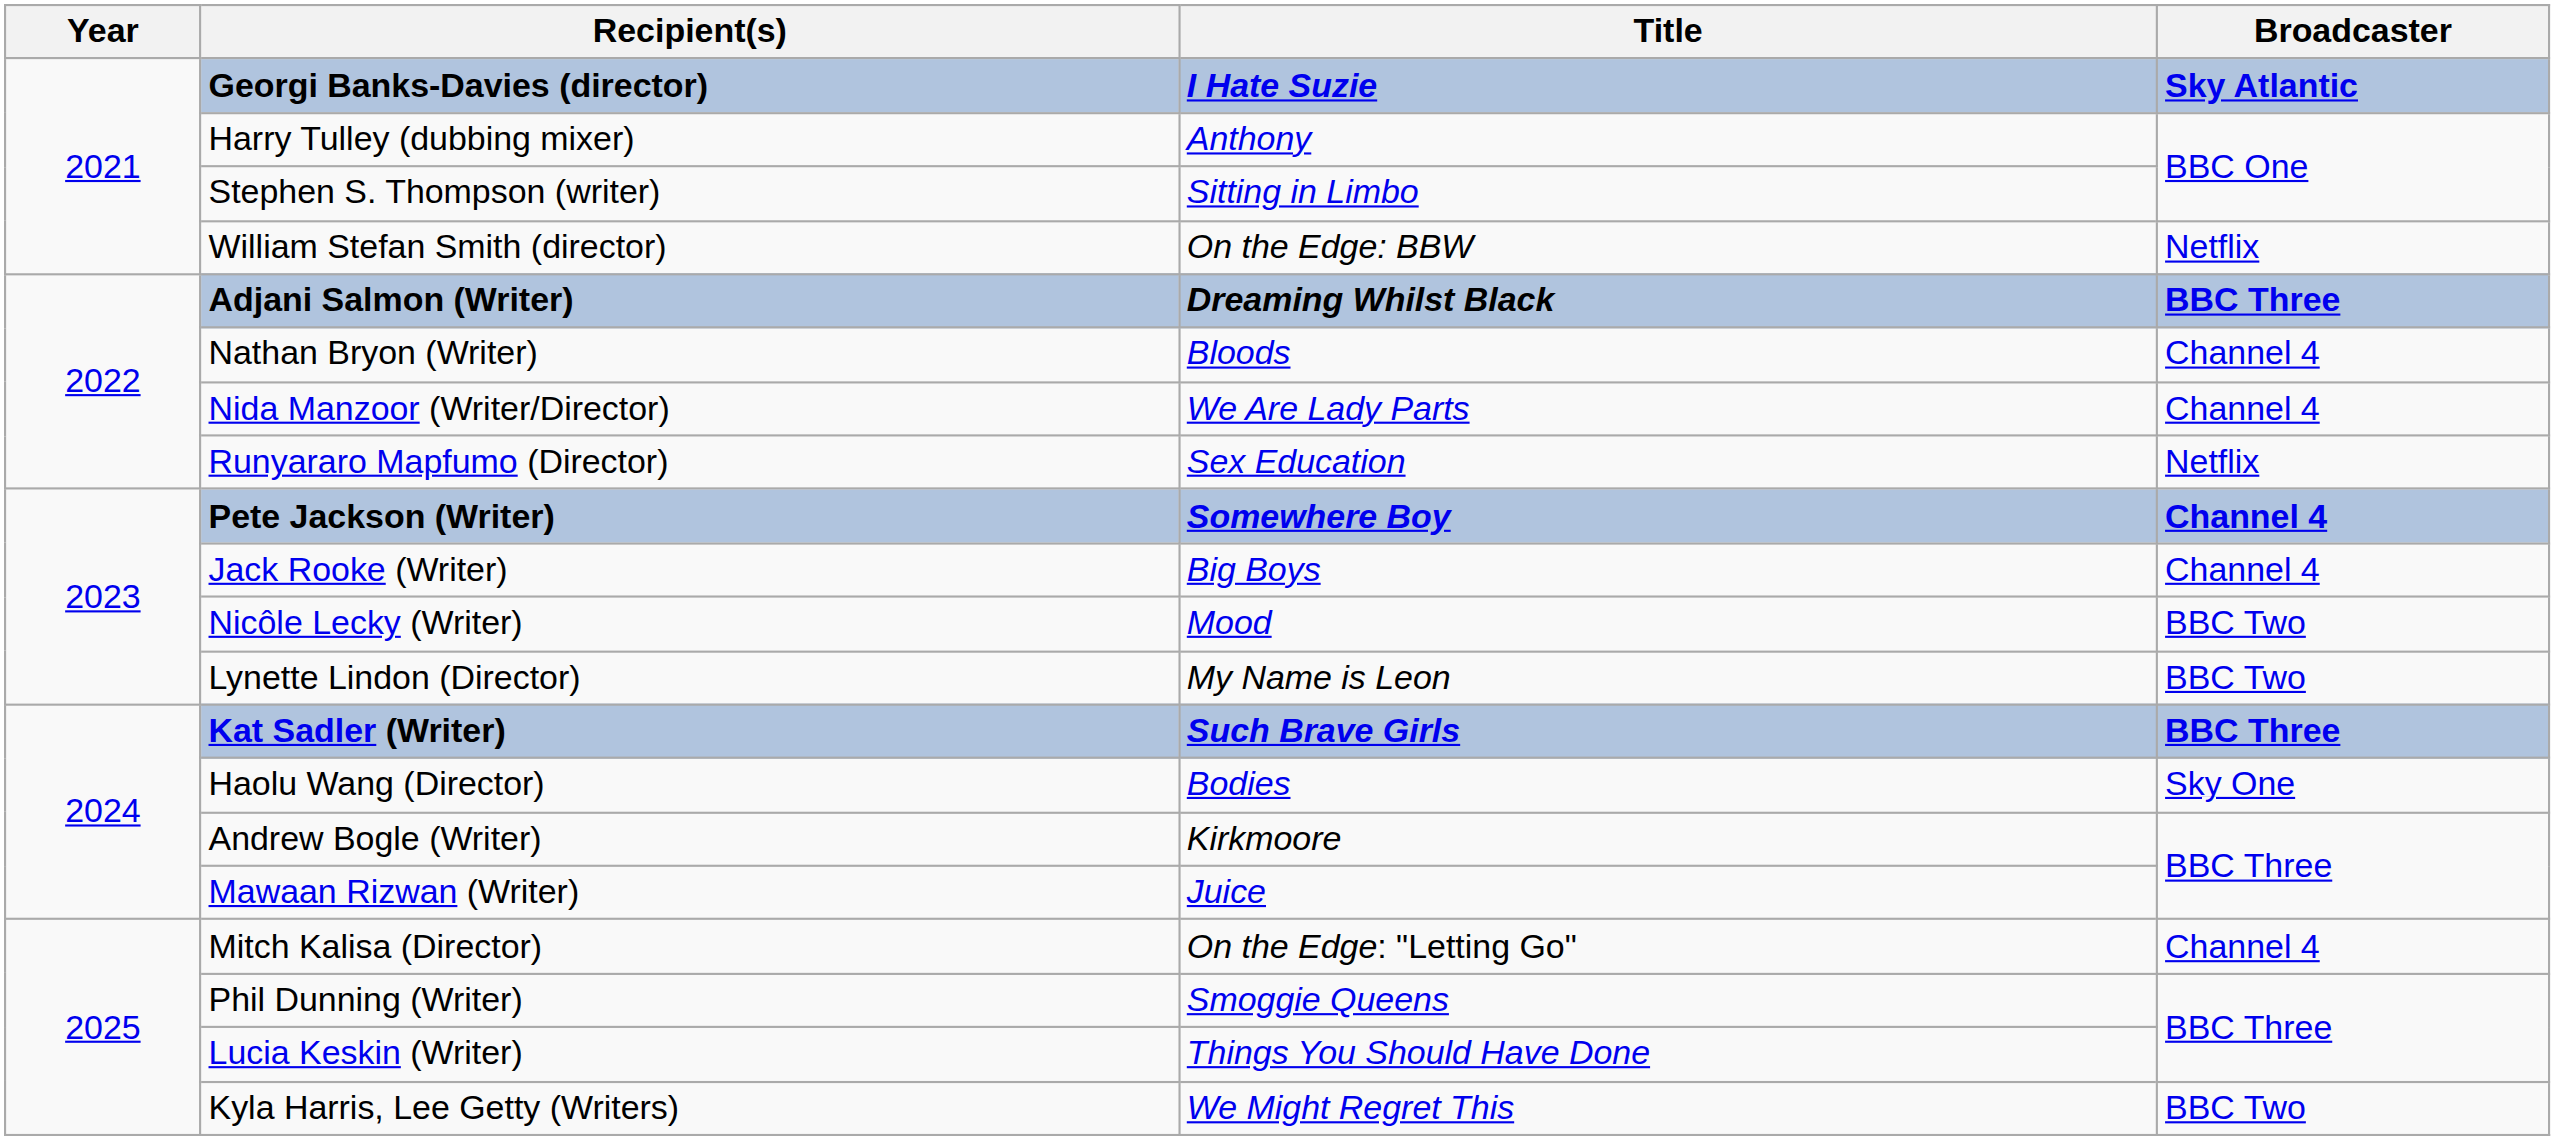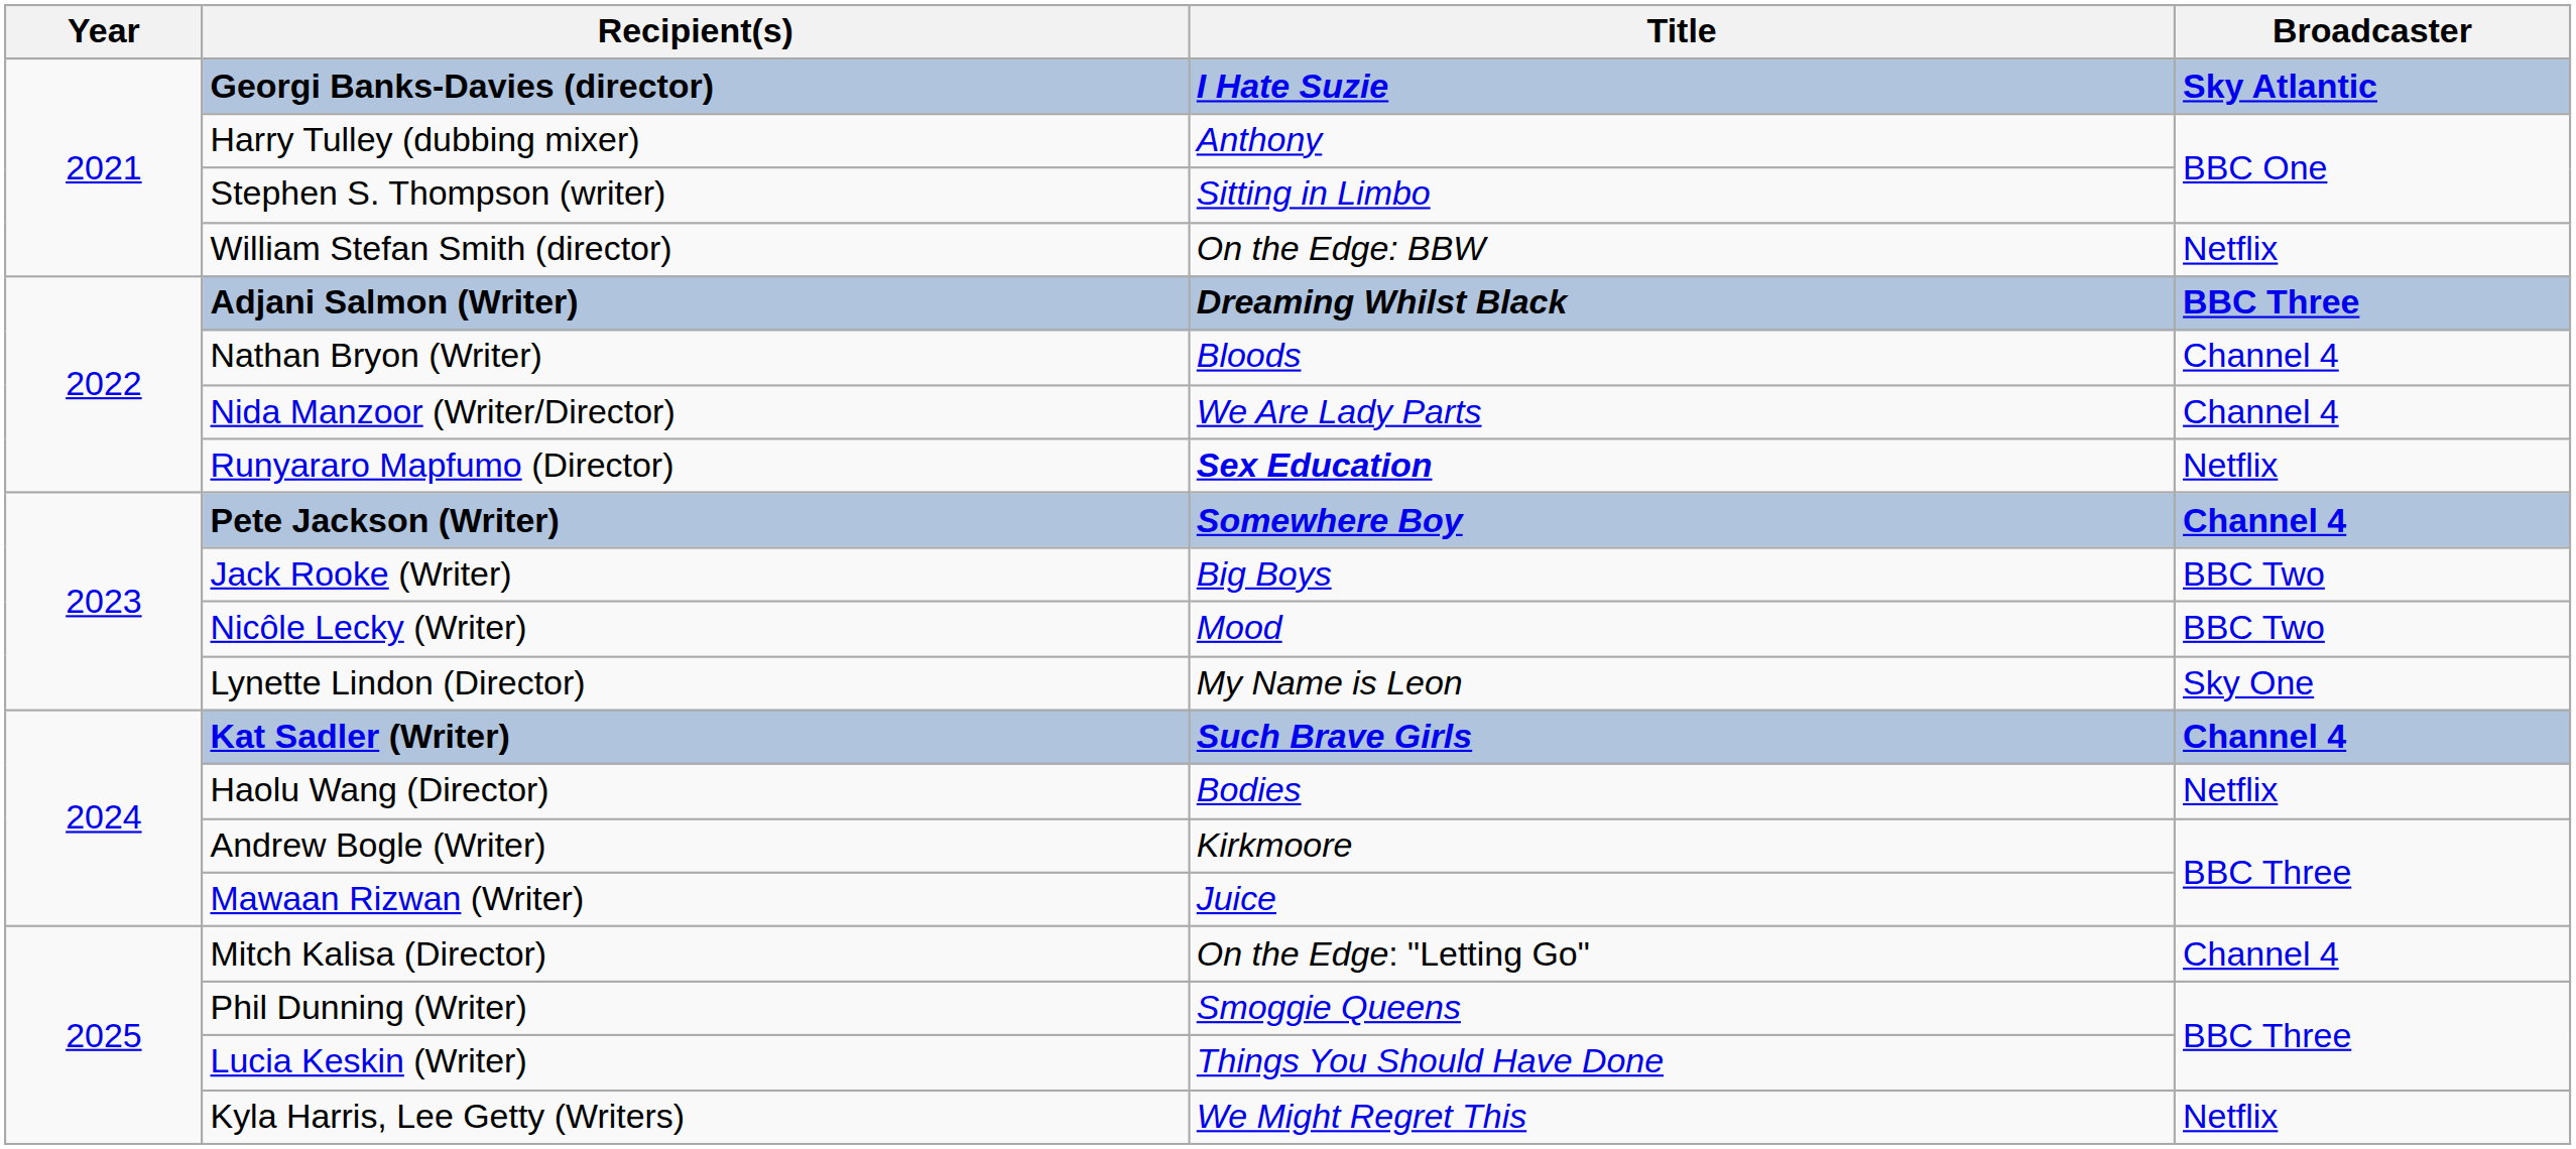 <table class="wikitable" width="95%">
 <tr>
 <th width=5%>Year</th>
 <th width=25%>Recipient(s)</th>
 <th width=25%>Title</th>
 <th width=10%>Broadcaster</th>
 </tr>
 <tr>
 <td rowspan="4" style="text-align:center;"><a href='#'>2021</a><br></td>
 <td style="background:#B0C4DE;"><strong>Georgi Banks-Davies (director)</strong></td>
 <td style="background:#B0C4DE;"><strong><em><a href='#'>I Hate Suzie</a></em></strong></td>
 <td style="background:#B0C4DE;"><strong><a href='#'>Sky Atlantic</a></strong></td>
 </tr>
 <tr>
 <td>Harry Tulley (dubbing mixer)</td>
 <td><em><a href='#'>Anthony</a></em></td>
 <td rowspan="2"><a href='#'>BBC One</a></td>
 </tr>
 <tr>
 <td>Stephen S. Thompson (writer)</td>
 <td><em><a href='#'>Sitting in Limbo</a></em></td>
 </tr>
 <tr>
 <td>William Stefan Smith (director)</td>
 <td><em>On the Edge: BBW</em></td>
 <td><a href='#'>Netflix</a></td>
 </tr>
 <tr>
 <td rowspan="4" style="text-align:center;"><a href='#'>2022</a><br></td>
 <td style="background:#B0C4DE;"><strong>Adjani Salmon (Writer)</strong></td>
 <td style="background:#B0C4DE;"><strong><em>Dreaming Whilst Black</em></strong></td>
 <td style="background:#B0C4DE;"><strong><a href='#'>BBC Three</a></strong></td>
 </tr>
 <tr>
 <td>Nathan Bryon (Writer)</td>
 <td><em><a href='#'>Bloods</a></em></td>
 <td><a href='#'>Channel 4</a></td>
 </tr>
 <tr>
 <td><a href='#'>Nida Manzoor</a> (Writer/Director)</td>
 <td><em><a href='#'>We Are Lady Parts</a></em></td>
 <td><a href='#'>Channel 4</a></td>
 </tr>
 <tr>
 <td><a href='#'>Runyararo Mapfumo</a> (Director)</td>
-<td><em><a href='#'>Sex Education</a></em></td>
+<td><strong><em><a href='#'>Sex Education</a></em></strong></td>
 <td><a href='#'>Netflix</a></td>
 </tr>
 <tr>
 <td rowspan="4" style="text-align:center;"><a href='#'>2023</a><br></td>
 <td style="background:#B0C4DE;"><strong>Pete Jackson (Writer)</strong></td>
 <td style="background:#B0C4DE;"><strong><em><a href='#'>Somewhere Boy</a></em></strong></td>
 <td style="background:#B0C4DE;"><strong><a href='#'>Channel 4</a></strong></td>
 </tr>
 <tr>
 <td><a href='#'>Jack Rooke</a> (Writer)</td>
 <td><em><a href='#'>Big Boys</a></em></td>
-<td><a href='#'>Channel 4</a></td>
+<td><a href='#'>BBC Two</a></td>
 </tr>
 <tr>
 <td><a href='#'>Nicôle Lecky</a> (Writer)</td>
 <td><em><a href='#'>Mood</a></em></td>
 <td><a href='#'>BBC Two</a></td>
 </tr>
 <tr>
 <td>Lynette Lindon (Director)</td>
 <td><em>My Name is Leon</em></td>
-<td><a href='#'>BBC Two</a></td>
+<td><a href='#'>Sky One</a></td>
 </tr>
 <tr>
 <td rowspan="4" style="text-align:center;"><a href='#'>2024</a><br></td>
 <td style="background:#B0C4DE;"><strong><a href='#'>Kat Sadler</a> (Writer)</strong></td>
 <td style="background:#B0C4DE;"><strong><em><a href='#'>Such Brave Girls</a></em></strong></td>
-<td style="background:#B0C4DE;"><strong><a href='#'>BBC Three</a></strong></td>
+<td style="background:#B0C4DE;"><strong><a href='#'>Channel 4</a></strong></td>
 </tr>
 <tr>
 <td>Haolu Wang (Director)</td>
 <td><em><a href='#'>Bodies</a></em></td>
-<td><a href='#'>Sky One</a></td>
+<td><a href='#'>Netflix</a></td>
 </tr>
 <tr>
 <td>Andrew Bogle (Writer)</td>
 <td><em>Kirkmoore</em></td>
 <td rowspan="2"><a href='#'>BBC Three</a></td>
 </tr>
 <tr>
 <td><a href='#'>Mawaan Rizwan</a> (Writer)</td>
 <td><em><a href='#'>Juice</a></em></td>
 </tr>
 <tr>
 <td rowspan="4" style="text-align:center;"><a href='#'>2025</a><br></td>
 <td>Mitch Kalisa (Director)</td>
 <td><em>On the Edge</em>: "Letting Go"</td>
 <td><a href='#'>Channel 4</a></td>
 </tr>
 <tr>
 <td>Phil Dunning (Writer)</td>
 <td><em><a href='#'>Smoggie Queens</a></em></td>
 <td rowspan="2"><a href='#'>BBC Three</a></td>
 </tr>
 <tr>
 <td><a href='#'>Lucia Keskin</a> (Writer)</td>
 <td><em><a href='#'>Things You Should Have Done</a></em></td>
 </tr>
 <tr>
 <td>Kyla Harris, Lee Getty (Writers)</td>
 <td><em><a href='#'>We Might Regret This</a></em></td>
-<td><a href='#'>BBC Two</a></td>
+<td><a href='#'>Netflix</a></td>
 </tr>
 <tr>
 </tr>
 </table>
